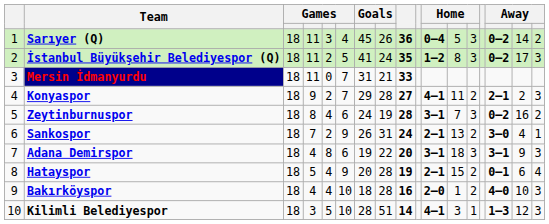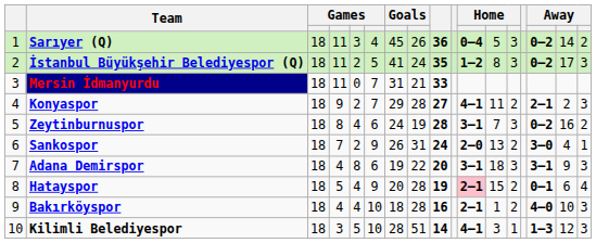 <table class="wikitable" style="text-align: center;">
 <tr>
 <th rowspan=2></th>
 <th rowspan=2>Team</th>
 <th colspan=4>Games</th>
 <th colspan=2>Goals</th>
 <th rowspan=2></th>
 <th rowspan=2></th>
 <th colspan=3>Home</th>
 <th rowspan=2></th>
 <th colspan=3>Away</th>
 </tr>
 <tr>
 <th></th>
 <th></th>
 <th></th>
 <th></th>
 <th></th>
 <th></th>
 <th></th>
 <th></th>
 <th></th>
 <th></th>
 <th></th>
 <th></th>
 </tr>
 <tr>
 <td bgcolor="#D0F0C0">1</td>
 <td align="left" bgcolor="#D0F0C0"><strong><a href='#'>Sarıyer</a> (Q)</strong></td>
 <td bgcolor="#D0F0C0">18</td>
 <td bgcolor="#D0F0C0">11</td>
 <td bgcolor="#D0F0C0">3</td>
 <td bgcolor="#D0F0C0">4</td>
 <td bgcolor="#D0F0C0">45</td>
 <td bgcolor="#D0F0C0">26</td>
 <td bgcolor="#D0F0C0"><strong>36</strong></td>
 <td bgcolor="#D0F0C0"></td>
 <td bgcolor="#D0F0C0"><strong>0–4</strong></td>
 <td bgcolor="#D0F0C0">5</td>
 <td bgcolor="#D0F0C0">3</td>
 <td bgcolor="#D0F0C0"></td>
 <td bgcolor="#D0F0C0"><strong>0–2</strong></td>
 <td bgcolor="#D0F0C0">14</td>
 <td bgcolor="#D0F0C0">2</td>
 </tr>
 <tr>
 <td bgcolor="#D0F0C0">2</td>
 <td align="left" bgcolor="#D0F0C0"><strong><a href='#'>İstanbul Büyükşehir Belediyespor</a> (Q)</strong></td>
 <td bgcolor="#D0F0C0">18</td>
 <td bgcolor="#D0F0C0">11</td>
 <td bgcolor="#D0F0C0">2</td>
 <td bgcolor="#D0F0C0">5</td>
 <td bgcolor="#D0F0C0">41</td>
 <td bgcolor="#D0F0C0">24</td>
 <td bgcolor="#D0F0C0"><strong>35</strong></td>
 <td bgcolor="#D0F0C0"></td>
 <td bgcolor="#D0F0C0"><strong>1–2</strong></td>
 <td bgcolor="#D0F0C0">8</td>
 <td bgcolor="#D0F0C0">3</td>
 <td bgcolor="#D0F0C0"></td>
 <td bgcolor="#D0F0C0"><strong>0–2</strong></td>
 <td bgcolor="#D0F0C0">17</td>
 <td bgcolor="#D0F0C0">3</td>
 </tr>
 <tr>
 <td>3</td>
 <td align="left" bgcolor="#00008B" style="color:red;"><strong>Mersin İdmanyurdu</strong></td>
 <td>18</td>
 <td>11</td>
 <td>0</td>
 <td>7</td>
 <td>31</td>
 <td>21</td>
 <td><strong>33</strong></td>
 <td></td>
 <td></td>
 <td></td>
 <td></td>
 <td></td>
 <td></td>
 <td></td>
 <td></td>
 </tr>
 <tr>
 <td>4</td>
 <td align="left"><strong><a href='#'>Konyaspor</a></strong></td>
 <td>18</td>
 <td>9</td>
 <td>2</td>
 <td>7</td>
 <td>29</td>
 <td>28</td>
 <td><strong>27</strong></td>
 <td></td>
 <td><strong>4–1</strong></td>
 <td>11</td>
 <td>2</td>
 <td></td>
 <td><strong>2–1</strong></td>
 <td>2</td>
 <td>3</td>
 </tr>
 <tr>
 <td>5</td>
 <td align="left"><strong><a href='#'>Zeytinburnuspor</a></strong></td>
 <td>18</td>
 <td>8</td>
 <td>4</td>
 <td>6</td>
 <td>24</td>
 <td>19</td>
 <td><strong>28</strong></td>
 <td></td>
 <td><strong>3–1</strong></td>
 <td>7</td>
 <td>3</td>
 <td></td>
 <td><strong>0–2</strong></td>
 <td>16</td>
 <td>2</td>
 </tr>
 <tr>
 <td>6</td>
 <td align="left"><strong><a href='#'>Sankospor</a></strong></td>
 <td>18</td>
 <td>7</td>
 <td>2</td>
 <td>9</td>
 <td>26</td>
 <td>31</td>
 <td><strong>24</strong></td>
 <td></td>
-<td><strong>2–1</strong></td>
+<td><strong>2–0</strong></td>
 <td>13</td>
 <td>2</td>
 <td></td>
 <td><strong>3–0</strong></td>
 <td>4</td>
 <td>1</td>
 </tr>
 <tr>
 <td>7</td>
 <td align="left"><strong><a href='#'>Adana Demirspor</a></strong></td>
 <td>18</td>
 <td>4</td>
 <td>8</td>
 <td>6</td>
 <td>19</td>
 <td>22</td>
 <td><strong>20</strong></td>
 <td></td>
 <td><strong>3–1</strong></td>
 <td>18</td>
 <td>3</td>
 <td></td>
 <td><strong>3–1</strong></td>
 <td>9</td>
 <td>3</td>
 </tr>
 <tr>
 <td>8</td>
 <td align="left"><strong><a href='#'>Hatayspor</a></strong></td>
 <td>18</td>
 <td>5</td>
 <td>4</td>
 <td>9</td>
 <td>20</td>
 <td>28</td>
 <td><strong>19</strong></td>
 <td></td>
-<td><strong>2–1</strong></td>
+<td style="background: pink;"><strong>2–1</strong></td>
 <td>15</td>
 <td>2</td>
 <td></td>
 <td><strong>0–1</strong></td>
 <td>6</td>
 <td>4</td>
 </tr>
 <tr>
 <td>9</td>
 <td align="left"><strong><a href='#'>Bakırköyspor</a></strong></td>
 <td>18</td>
 <td>4</td>
 <td>4</td>
 <td>10</td>
 <td>18</td>
 <td>28</td>
 <td><strong>16</strong></td>
 <td></td>
-<td><strong>2–0</strong></td>
+<td><strong>2–1</strong></td>
 <td>1</td>
 <td>2</td>
 <td></td>
 <td><strong>4–0</strong></td>
 <td>10</td>
 <td>3</td>
 </tr>
 <tr>
 <td>10</td>
 <td align="left"><strong>Kilimli Belediyespor</strong></td>
 <td>18</td>
 <td>3</td>
 <td>5</td>
 <td>10</td>
 <td>28</td>
 <td>51</td>
 <td><strong>14</strong></td>
 <td></td>
 <td><strong>4–1</strong></td>
 <td>3</td>
 <td>1</td>
 <td></td>
 <td><strong>1–3</strong></td>
 <td>12</td>
 <td>3</td>
 </tr>
 </table>
